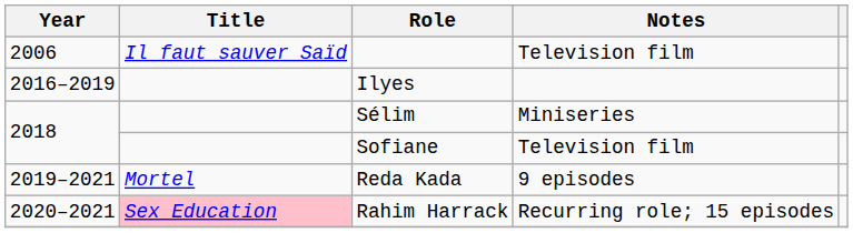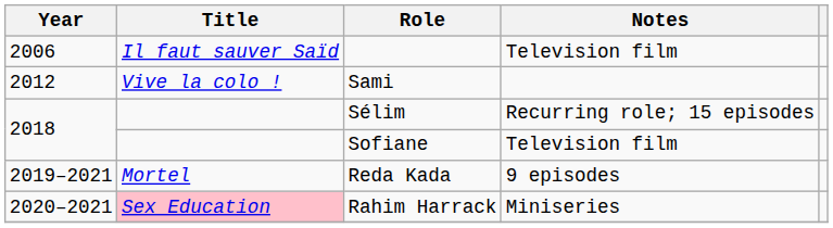 <table class="wikitable plainrowheaders sortable">
 <tr>
 <th>Year</th>
 <th>Title</th>
 <th>Role</th>
 <th>Notes</th>
 <th></th>
 </tr>
 <tr>
 <td>2006</td>
 <td><em><a href='#'>Il faut sauver Saïd</a></em></td>
 <td></td>
 <td>Television film</td>
 <td></td>
 </tr>
 <tr>
-<td>2016–2019</td>
-<td><em></em></td>
-<td>Ilyes</td>
+<td>2012</td>
+<td><em><a href='#'>Vive la colo !</a></em></td>
+<td>Sami</td>
 <td></td>
 <td></td>
 </tr>
 <tr>
 <td rowspan="2">2018</td>
 <td><em></em></td>
 <td>Sélim</td>
-<td>Miniseries</td>
+<td>Recurring role; 15 episodes</td>
 <td></td>
 </tr>
 <tr>
 <td><em></em></td>
 <td>Sofiane</td>
 <td>Television film</td>
 <td></td>
 </tr>
 <tr>
 <td>2019–2021</td>
 <td><em><a href='#'>Mortel</a></em></td>
 <td>Reda Kada</td>
 <td>9 episodes</td>
 <td></td>
 </tr>
 <tr>
 <td>2020–2021</td>
 <td style="background: pink;"><em><a href='#'>Sex Education</a></em></td>
 <td>Rahim Harrack</td>
-<td>Recurring role; 15 episodes</td>
+<td>Miniseries</td>
 <td></td>
 </tr>
 <tr>
 </tr>
 </table>
